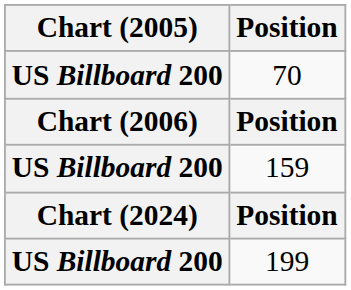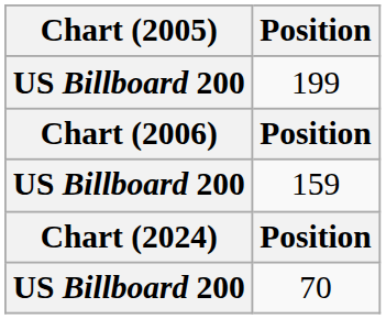 <table class="wikitable plainrowheaders" style="text-align:center">
 <tr>
 <th scope="col">Chart (2005)</th>
 <th scope="col">Position</th>
 </tr>
 <tr>
 <th scope="row">US <em>Billboard</em> 200</th>
-<td>70</td>
+<td>199</td>
 </tr>
 <tr>
 <th scope="col">Chart (2006)</th>
 <th scope="col">Position</th>
 </tr>
 <tr>
 <th scope="row">US <em>Billboard</em> 200</th>
 <td>159</td>
 </tr>
 <tr>
 <th scope="col">Chart (2024)</th>
 <th scope="col">Position</th>
 </tr>
 <tr>
 <th scope="row">US <em>Billboard</em> 200</th>
-<td>199</td>
+<td>70</td>
 </tr>
 </table>
